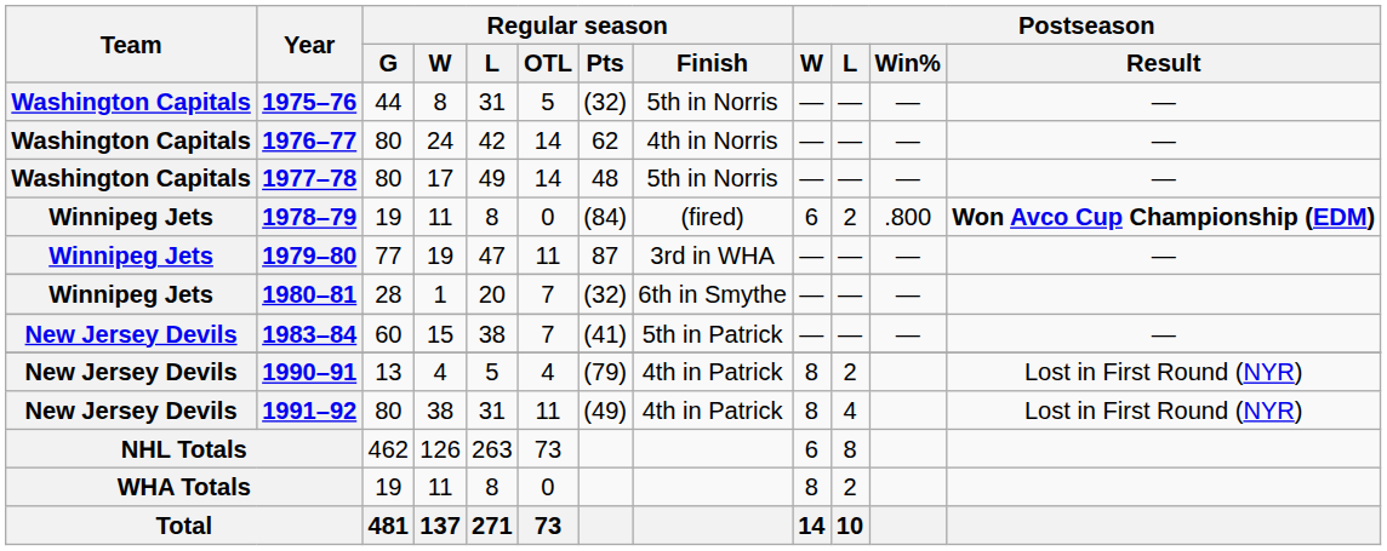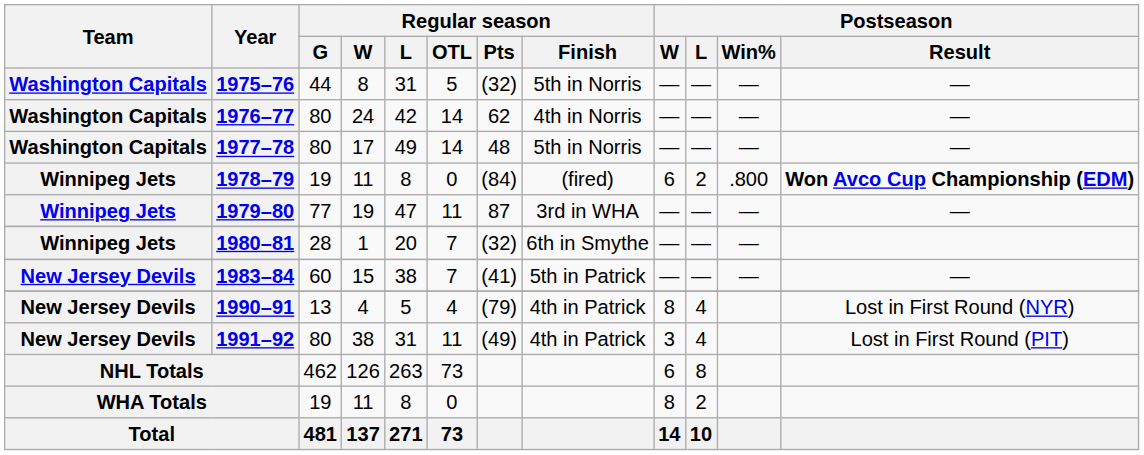 <table class="wikitable" style="font-size: 95%; text-align:center;">
 <tr>
 <th rowspan="2">Team</th>
 <th rowspan="2">Year</th>
 <th colspan="6">Regular season</th>
 <th colspan="5">Postseason</th>
 </tr>
 <tr>
 <th>G</th>
 <th>W</th>
 <th>L</th>
 <th>OTL</th>
 <th>Pts</th>
 <th>Finish</th>
 <th>W</th>
 <th>L</th>
 <th>Win%</th>
 <th>Result</th>
 </tr>
 <tr>
 <th><a href='#'>Washington Capitals</a></th>
 <th><a href='#'>1975–76</a></th>
 <td>44</td>
 <td>8</td>
 <td>31</td>
 <td>5</td>
 <td>(32)</td>
 <td>5th in Norris</td>
 <td>—</td>
 <td>—</td>
 <td>—</td>
 <td>—</td>
 </tr>
 <tr>
 <th>Washington Capitals</th>
 <th><a href='#'>1976–77</a></th>
 <td>80</td>
 <td>24</td>
 <td>42</td>
 <td>14</td>
 <td>62</td>
 <td>4th in Norris</td>
 <td>—</td>
 <td>—</td>
 <td>—</td>
 <td>—</td>
 </tr>
 <tr>
 <th>Washington Capitals</th>
 <th><a href='#'>1977–78</a></th>
 <td>80</td>
 <td>17</td>
 <td>49</td>
 <td>14</td>
 <td>48</td>
 <td>5th in Norris</td>
 <td>—</td>
 <td>—</td>
 <td>—</td>
 <td>—</td>
 </tr>
 <tr>
 <th>Winnipeg Jets</th>
 <th><a href='#'>1978–79</a></th>
 <td>19</td>
 <td>11</td>
 <td>8</td>
 <td>0</td>
 <td>(84)</td>
 <td>(fired)</td>
 <td>6</td>
 <td>2</td>
 <td>.800</td>
 <td><strong>Won <a href='#'>Avco Cup</a> Championship (<a href='#'>EDM</a>)</strong></td>
 </tr>
 <tr>
 <th><a href='#'>Winnipeg Jets</a></th>
 <th><a href='#'>1979–80</a></th>
 <td>77</td>
 <td>19</td>
 <td>47</td>
 <td>11</td>
 <td>87</td>
 <td>3rd in WHA</td>
 <td>—</td>
 <td>—</td>
 <td>—</td>
 <td>—</td>
 </tr>
 <tr>
 </tr>
 <tr>
 <th>Winnipeg Jets</th>
 <th><a href='#'>1980–81</a></th>
 <td>28</td>
 <td>1</td>
 <td>20</td>
 <td>7</td>
 <td>(32)</td>
 <td>6th in Smythe</td>
 <td>—</td>
 <td>—</td>
 <td>—</td>
 </tr>
 <tr>
 </tr>
 <tr>
 <th><a href='#'>New Jersey Devils</a></th>
 <th><a href='#'>1983–84</a></th>
 <td>60</td>
 <td>15</td>
 <td>38</td>
 <td>7</td>
 <td>(41)</td>
 <td>5th in Patrick</td>
 <td>—</td>
 <td>—</td>
 <td>—</td>
 <td>—</td>
 </tr>
 <tr>
 </tr>
 <tr>
 <th>New Jersey Devils</th>
 <th><a href='#'>1990–91</a></th>
 <td>13</td>
 <td>4</td>
 <td>5</td>
 <td>4</td>
 <td>(79)</td>
 <td>4th in Patrick</td>
 <td>8</td>
-<td>2</td>
+<td>4</td>
 <td></td>
 <td>Lost in First Round (<a href='#'>NYR</a>)</td>
 </tr>
 <tr>
 <th>New Jersey Devils</th>
 <th><a href='#'>1991–92</a></th>
 <td>80</td>
 <td>38</td>
 <td>31</td>
 <td>11</td>
 <td>(49)</td>
 <td>4th in Patrick</td>
-<td>8</td>
+<td>3</td>
 <td>4</td>
 <td></td>
-<td>Lost in First Round (<a href='#'>NYR</a>)</td>
+<td>Lost in First Round (<a href='#'>PIT</a>)</td>
 </tr>
 <tr>
 <th colspan="2">NHL Totals</th>
 <td>462</td>
 <td>126</td>
 <td>263</td>
 <td>73</td>
 <td></td>
 <td></td>
 <td>6</td>
 <td>8</td>
 <td></td>
 </tr>
 <tr>
 <th colspan="2">WHA Totals</th>
 <td>19</td>
 <td>11</td>
 <td>8</td>
 <td>0</td>
 <td></td>
 <td></td>
 <td>8</td>
 <td>2</td>
 <td></td>
 <td></td>
 </tr>
 <tr>
 <th colspan="2">Total</th>
 <th>481</th>
 <th>137</th>
 <th>271</th>
 <th>73</th>
 <th></th>
 <th></th>
 <th>14</th>
 <th>10</th>
 <th></th>
 <th></th>
 </tr>
 </table>
